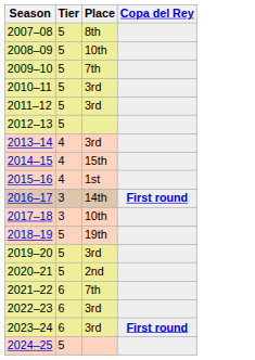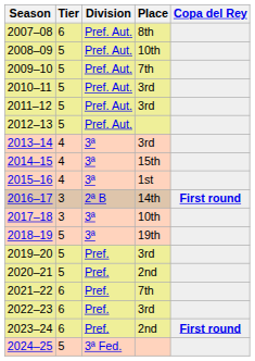 <table class="wikitable">
 <tr style="background:#f0f6fa;">
 <th>Season</th>
 <th>Tier</th>
+<th>Division</th>
 <th>Place</th>
 <th><a href='#'>Copa del Rey</a></th>
 </tr>
 <tr>
 <td style="background:#EFEF99;">2007–08</td>
-<td style="background:#EFEF99;">5</td>
+<td style="background:#EFEF99;">6</td>
+<td style="background:#EFEF99;"><a href='#'>Pref. Aut.</a></td>
 <td style="background:#EFEF99;">8th</td>
 <th style="background:#efefef;"></th>
 </tr>
 <tr>
 <td style="background:#EFEF99;">2008–09</td>
 <td style="background:#EFEF99;">5</td>
+<td style="background:#EFEF99;"><a href='#'>Pref. Aut.</a></td>
 <td style="background:#EFEF99;">10th</td>
 <th style="background:#efefef;"></th>
 </tr>
 <tr>
 <td style="background:#EFEF99;">2009–10</td>
 <td style="background:#EFEF99;">5</td>
+<td style="background:#EFEF99;"><a href='#'>Pref. Aut.</a></td>
 <td style="background:#EFEF99;">7th</td>
 <th style="background:#efefef;"></th>
 </tr>
 <tr>
 <td style="background:#EFEF99;">2010–11</td>
 <td style="background:#EFEF99;">5</td>
+<td style="background:#EFEF99;"><a href='#'>Pref. Aut.</a></td>
 <td style="background:#EFEF99;">3rd</td>
 <th style="background:#efefef;"></th>
 </tr>
 <tr>
 <td style="background:#EFEF99;">2011–12</td>
 <td style="background:#EFEF99;">5</td>
+<td style="background:#EFEF99;"><a href='#'>Pref. Aut.</a></td>
 <td style="background:#EFEF99;">3rd</td>
 <th style="background:#efefef;"></th>
 </tr>
 <tr>
 <td style="background:#EFEF99;">2012–13</td>
 <td style="background:#EFEF99;">5</td>
+<td style="background:#EFEF99;"><a href='#'>Pref. Aut.</a></td>
 <td style="background:#EFEF99;"></td>
 <th style="background:#efefef;"></th>
 </tr>
 <tr>
 <td style="background:#FFD3BD;"><a href='#'>2013–14</a></td>
 <td style="background:#FFD3BD;">4</td>
+<td style="background:#FFD3BD;"><a href='#'>3ª</a></td>
 <td style="background:#FFD3BD;">3rd</td>
 <th style="background:#efefef;"></th>
 </tr>
 <tr>
 <td style="background:#FFD3BD;"><a href='#'>2014–15</a></td>
 <td style="background:#FFD3BD;">4</td>
+<td style="background:#FFD3BD;"><a href='#'>3ª</a></td>
 <td style="background:#FFD3BD;">15th</td>
 <th style="background:#efefef;"></th>
 </tr>
 <tr>
 <td style="background:#FFD3BD;"><a href='#'>2015–16</a></td>
 <td style="background:#FFD3BD;">4</td>
+<td style="background:#FFD3BD;"><a href='#'>3ª</a></td>
 <td style="background:#FFD3BD;">1st</td>
 <th style="background:#efefef;"></th>
 </tr>
 <tr>
 <td style="background:#DEC5AB;"><a href='#'>2016–17</a></td>
 <td style="background:#DEC5AB;">3</td>
+<td style="background:#DEC5AB;"><a href='#'>2ª B</a></td>
 <td style="background:#DEC5AB;">14th</td>
 <th style="background:#efefef;"><a href='#'>First round</a></th>
 </tr>
 <tr>
 <td style="background:#FFD3BD;;"><a href='#'>2017–18</a></td>
 <td style="background:#FFD3BD;">3</td>
+<td style="background:#FFD3BD;"><a href='#'>3ª</a></td>
 <td style="background:#FFD3BD;">10th</td>
 <th style="background:#efefef;"></th>
 </tr>
 <tr>
 <td style="background:#FFD3BD;;"><a href='#'>2018–19</a></td>
 <td style="background:#FFD3BD;">5</td>
+<td style="background:#FFD3BD;"><a href='#'>3ª</a></td>
 <td style="background:#FFD3BD;">19th</td>
 <th style="background:#efefef;"></th>
 </tr>
 <tr>
 <td style="background:#EFEF99;">2019–20</td>
 <td style="background:#EFEF99;">5</td>
+<td style="background:#EFEF99;"><a href='#'>Pref.</a></td>
 <td style="background:#EFEF99;">3rd</td>
 <th style="background:#efefef;"></th>
 </tr>
 <tr>
 <td style="background:#EFEF99;">2020–21</td>
 <td style="background:#EFEF99;">5</td>
+<td style="background:#EFEF99;"><a href='#'>Pref.</a></td>
 <td style="background:#EFEF99;">2nd</td>
 <th style="background:#efefef;"></th>
 </tr>
 <tr>
 <td style="background:#EFEF99;">2021–22</td>
 <td style="background:#EFEF99;">6</td>
+<td style="background:#EFEF99;"><a href='#'>Pref.</a></td>
 <td style="background:#EFEF99;">7th</td>
 <th style="background:#efefef;"></th>
 </tr>
 <tr>
 <td style="background:#EFEF99;">2022–23</td>
 <td style="background:#EFEF99;">6</td>
+<td style="background:#EFEF99;"><a href='#'>Pref.</a></td>
 <td style="background:#EFEF99;">3rd</td>
 <th style="background:#efefef;"></th>
 </tr>
 <tr>
 <td style="background:#EFEF99;">2023–24</td>
 <td style="background:#EFEF99;">6</td>
-<td style="background:#EFEF99;">3rd</td>
+<td style="background:#EFEF99;"><a href='#'>Pref.</a></td>
+<td style="background:#EFEF99;">2nd</td>
 <th style="background:#efefef;"><a href='#'>First round</a></th>
 </tr>
 <tr>
 <td style="background:#FFD3BD;;"><a href='#'>2024–25</a></td>
 <td style="background:#FFD3BD;">5</td>
+<td style="background:#FFD3BD;"><a href='#'>3ª Fed.</a></td>
 <td style="background:#FFD3BD;"></td>
 <th style="background:#efefef;"></th>
 </tr>
 </table>
